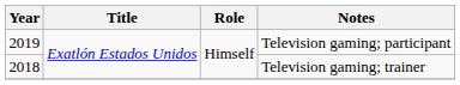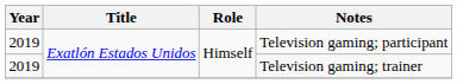 <table class="wikitable">
 <tr>
 <th>Year</th>
 <th>Title</th>
 <th>Role</th>
 <th>Notes</th>
 </tr>
 <tr>
 <td>2019</td>
 <td rowspan="2"><em><a href='#'>Exatlón Estados Unidos</a></em></td>
 <td rowspan="2">Himself</td>
 <td>Television gaming; participant</td>
 </tr>
 <tr>
-<td>2018</td>
+<td>2019</td>
 <td>Television gaming; trainer</td>
 </tr>
 <tr>
 </tr>
 </table>
